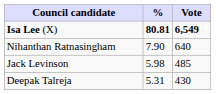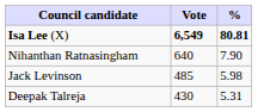 <table class="wikitable">
 <tr>
 <th style="background:#ddf; width:200px;">Council candidate</th>
+<th style="background:#ddf; width:50px;">Vote</th>
 <th style="background:#ddf; width:30px;">%</th>
-<th style="background:#ddf; width:50px;">Vote</th>
 </tr>
 <tr>
 <td><strong>Isa Lee</strong> (X)</td>
+<td><strong>6,549</strong></td>
 <td><strong>80.81</strong></td>
-<td><strong>6,549</strong></td>
 </tr>
 <tr>
 <td>Nihanthan Ratnasingham</td>
+<td>640</td>
 <td>7.90</td>
-<td>640</td>
 </tr>
 <tr>
 <td>Jack Levinson</td>
+<td>485</td>
 <td>5.98</td>
-<td>485</td>
 </tr>
 <tr>
 <td>Deepak Talreja</td>
+<td>430</td>
 <td>5.31</td>
-<td>430</td>
 </tr>
 </table>
